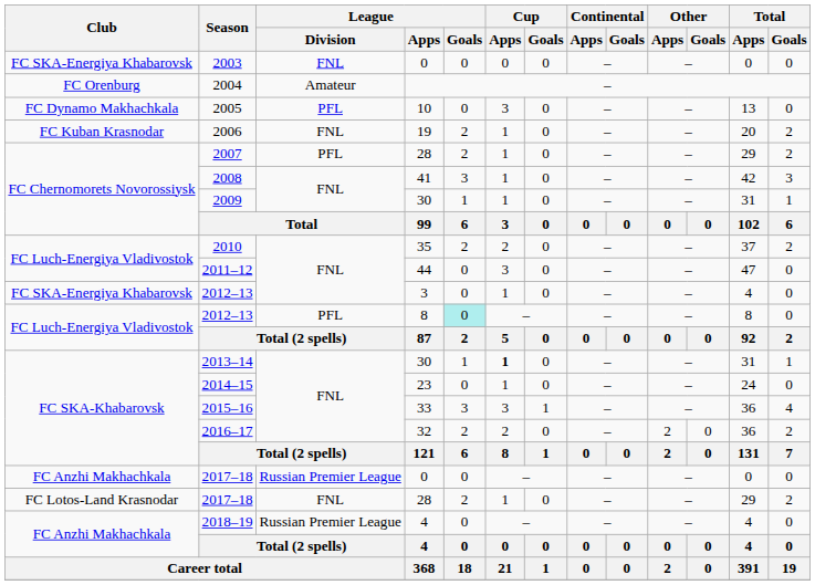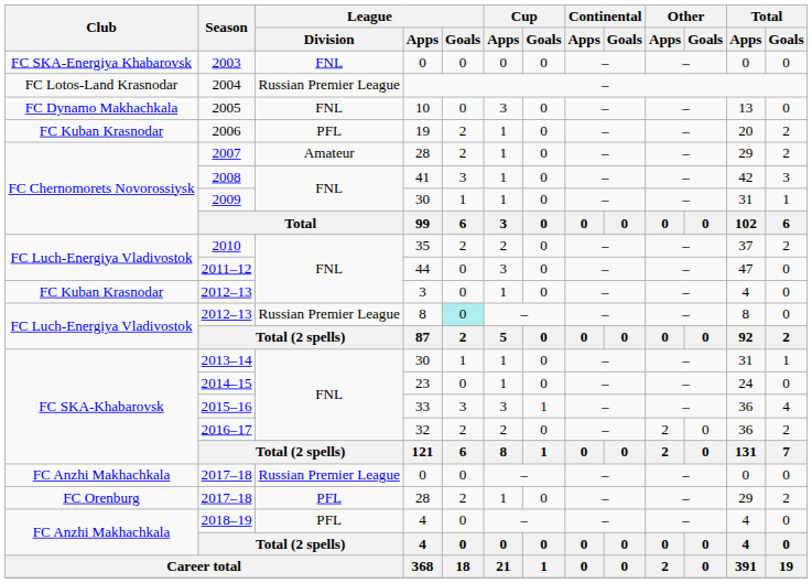 <table class="wikitable" style="text-align: center;">
 <tr>
 <th rowspan=2>Club</th>
 <th rowspan=2>Season</th>
 <th colspan=3>League</th>
 <th colspan=2>Cup</th>
 <th colspan=2>Continental</th>
 <th colspan=2>Other</th>
 <th colspan=2>Total</th>
 </tr>
 <tr>
 <th>Division</th>
 <th>Apps</th>
 <th>Goals</th>
 <th>Apps</th>
 <th>Goals</th>
 <th>Apps</th>
 <th>Goals</th>
 <th>Apps</th>
 <th>Goals</th>
 <th>Apps</th>
 <th>Goals</th>
 </tr>
 <tr>
 <td><a href='#'>FC SKA-Energiya Khabarovsk</a></td>
 <td><a href='#'>2003</a></td>
 <td><a href='#'>FNL</a></td>
 <td>0</td>
 <td>0</td>
 <td>0</td>
 <td>0</td>
 <td colspan=2>–</td>
 <td colspan=2>–</td>
 <td>0</td>
 <td>0</td>
 </tr>
 <tr>
-<td><a href='#'>FC Orenburg</a></td>
+<td>FC Lotos-Land Krasnodar</td>
 <td>2004</td>
-<td>Amateur</td>
+<td>Russian Premier League</td>
 <td colspan=10>–</td>
 </tr>
 <tr>
 <td><a href='#'>FC Dynamo Makhachkala</a></td>
 <td>2005</td>
-<td><a href='#'>PFL</a></td>
+<td>FNL</td>
 <td>10</td>
 <td>0</td>
 <td>3</td>
 <td>0</td>
 <td colspan=2>–</td>
 <td colspan=2>–</td>
 <td>13</td>
 <td>0</td>
 </tr>
 <tr>
 <td><a href='#'>FC Kuban Krasnodar</a></td>
 <td>2006</td>
-<td>FNL</td>
+<td>PFL</td>
 <td>19</td>
 <td>2</td>
 <td>1</td>
 <td>0</td>
 <td colspan=2>–</td>
 <td colspan=2>–</td>
 <td>20</td>
 <td>2</td>
 </tr>
 <tr>
 <td rowspan=4><a href='#'>FC Chernomorets Novorossiysk</a></td>
 <td><a href='#'>2007</a></td>
-<td>PFL</td>
+<td>Amateur</td>
 <td>28</td>
 <td>2</td>
 <td>1</td>
 <td>0</td>
 <td colspan=2>–</td>
 <td colspan=2>–</td>
 <td>29</td>
 <td>2</td>
 </tr>
 <tr>
 <td><a href='#'>2008</a></td>
 <td rowspan=2>FNL</td>
 <td>41</td>
 <td>3</td>
 <td>1</td>
 <td>0</td>
 <td colspan=2>–</td>
 <td colspan=2>–</td>
 <td>42</td>
 <td>3</td>
 </tr>
 <tr>
 <td><a href='#'>2009</a></td>
 <td>30</td>
 <td>1</td>
 <td>1</td>
 <td>0</td>
 <td colspan=2>–</td>
 <td colspan=2>–</td>
 <td>31</td>
 <td>1</td>
 </tr>
 <tr>
 <th colspan=2>Total</th>
 <th>99</th>
 <th>6</th>
 <th>3</th>
 <th>0</th>
 <th>0</th>
 <th>0</th>
 <th>0</th>
 <th>0</th>
 <th>102</th>
 <th>6</th>
 </tr>
 <tr>
 <td rowspan=2><a href='#'>FC Luch-Energiya Vladivostok</a></td>
 <td><a href='#'>2010</a></td>
 <td rowspan=3>FNL</td>
 <td>35</td>
 <td>2</td>
 <td>2</td>
 <td>0</td>
 <td colspan=2>–</td>
 <td colspan=2>–</td>
 <td>37</td>
 <td>2</td>
 </tr>
 <tr>
 <td><a href='#'>2011–12</a></td>
 <td>44</td>
 <td>0</td>
 <td>3</td>
 <td>0</td>
 <td colspan=2>–</td>
 <td colspan=2>–</td>
 <td>47</td>
 <td>0</td>
 </tr>
 <tr>
-<td><a href='#'>FC SKA-Energiya Khabarovsk</a></td>
+<td><a href='#'>FC Kuban Krasnodar</a></td>
 <td><a href='#'>2012–13</a></td>
 <td>3</td>
 <td>0</td>
 <td>1</td>
 <td>0</td>
 <td colspan=2>–</td>
 <td colspan=2>–</td>
 <td>4</td>
 <td>0</td>
 </tr>
 <tr>
 <td rowspan=2><a href='#'>FC Luch-Energiya Vladivostok</a></td>
 <td><a href='#'>2012–13</a></td>
-<td>PFL</td>
+<td>Russian Premier League</td>
 <td>8</td>
 <td style="background: paleturquoise;">0</td>
 <td colspan=2>–</td>
 <td colspan=2>–</td>
 <td colspan=2>–</td>
 <td>8</td>
 <td>0</td>
 </tr>
 <tr>
 <th colspan=2>Total (2 spells)</th>
 <th>87</th>
 <th>2</th>
 <th>5</th>
 <th>0</th>
 <th>0</th>
 <th>0</th>
 <th>0</th>
 <th>0</th>
 <th>92</th>
 <th>2</th>
 </tr>
 <tr>
 <td rowspan=5><a href='#'>FC SKA-Khabarovsk</a></td>
 <td><a href='#'>2013–14</a></td>
 <td rowspan=4>FNL</td>
 <td>30</td>
 <td>1</td>
-<td><strong>1</strong></td>
+<td>1</td>
 <td>0</td>
 <td colspan=2>–</td>
 <td colspan=2>–</td>
 <td>31</td>
 <td>1</td>
 </tr>
 <tr>
 <td><a href='#'>2014–15</a></td>
 <td>23</td>
 <td>0</td>
 <td>1</td>
 <td>0</td>
 <td colspan=2>–</td>
 <td colspan=2>–</td>
 <td>24</td>
 <td>0</td>
 </tr>
 <tr>
 <td><a href='#'>2015–16</a></td>
 <td>33</td>
 <td>3</td>
 <td>3</td>
 <td>1</td>
 <td colspan=2>–</td>
 <td colspan=2>–</td>
 <td>36</td>
 <td>4</td>
 </tr>
 <tr>
 <td><a href='#'>2016–17</a></td>
 <td>32</td>
 <td>2</td>
 <td>2</td>
 <td>0</td>
 <td colspan=2>–</td>
 <td>2</td>
 <td>0</td>
 <td>36</td>
 <td>2</td>
 </tr>
 <tr>
 <th colspan=2>Total (2 spells)</th>
 <th>121</th>
 <th>6</th>
 <th>8</th>
 <th>1</th>
 <th>0</th>
 <th>0</th>
 <th>2</th>
 <th>0</th>
 <th>131</th>
 <th>7</th>
 </tr>
 <tr>
 <td><a href='#'>FC Anzhi Makhachkala</a></td>
 <td><a href='#'>2017–18</a></td>
 <td><a href='#'>Russian Premier League</a></td>
 <td>0</td>
 <td>0</td>
 <td colspan=2>–</td>
 <td colspan=2>–</td>
 <td colspan=2>–</td>
 <td>0</td>
 <td>0</td>
 </tr>
 <tr>
-<td>FC Lotos-Land Krasnodar</td>
+<td><a href='#'>FC Orenburg</a></td>
 <td><a href='#'>2017–18</a></td>
-<td>FNL</td>
+<td><a href='#'>PFL</a></td>
 <td>28</td>
 <td>2</td>
 <td>1</td>
 <td>0</td>
 <td colspan=2>–</td>
 <td colspan=2>–</td>
 <td>29</td>
 <td>2</td>
 </tr>
 <tr>
 <td rowspan=2><a href='#'>FC Anzhi Makhachkala</a></td>
 <td><a href='#'>2018–19</a></td>
-<td>Russian Premier League</td>
+<td>PFL</td>
 <td>4</td>
 <td>0</td>
 <td colspan=2>–</td>
 <td colspan=2>–</td>
 <td colspan=2>–</td>
 <td>4</td>
 <td>0</td>
 </tr>
 <tr>
 <th colspan=2>Total (2 spells)</th>
 <th>4</th>
 <th>0</th>
 <th>0</th>
 <th>0</th>
 <th>0</th>
 <th>0</th>
 <th>0</th>
 <th>0</th>
 <th>4</th>
 <th>0</th>
 </tr>
 <tr>
 <th colspan=3>Career total</th>
 <th>368</th>
 <th>18</th>
 <th>21</th>
 <th>1</th>
 <th>0</th>
 <th>0</th>
 <th>2</th>
 <th>0</th>
 <th>391</th>
 <th>19</th>
 </tr>
 <tr>
 </tr>
 </table>
